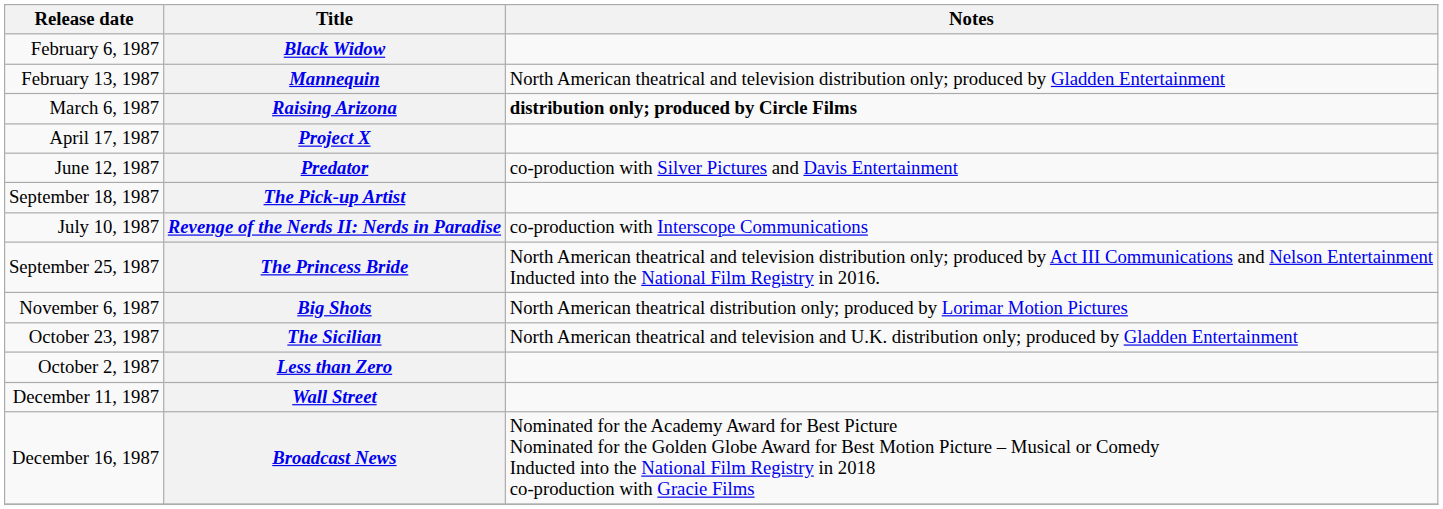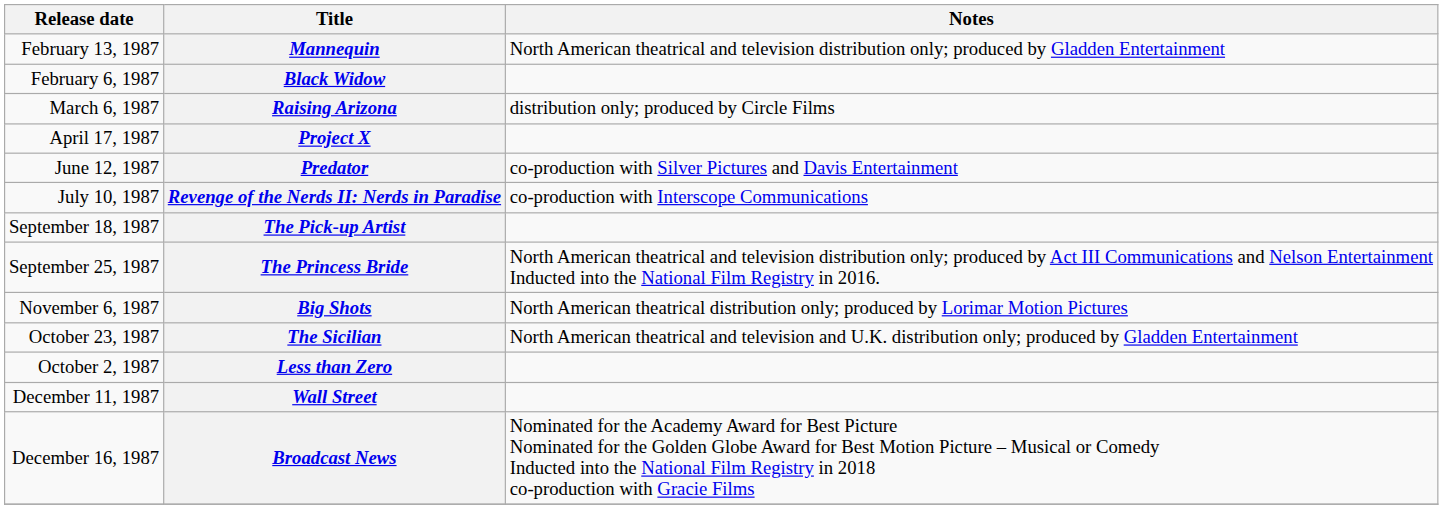 <table class="wikitable plainrowheaders sortable">
 <tr>
 <th scope="col">Release date</th>
 <th scope="col">Title</th>
 <th scope="col" class="unsortable">Notes</th>
 </tr>
 <tr>
+<td style="text-align:right;">February 13, 1987</td>
+<th scope="row"><em><a href='#'>Mannequin</a></em></th>
+<td>North American theatrical and television distribution only; produced by <a href='#'>Gladden Entertainment</a></td>
+</tr>
+<tr>
 <td style="text-align:right;">February 6, 1987</td>
 <th scope="row"><em><a href='#'>Black Widow</a></em></th>
 <td></td>
 </tr>
 <tr>
-<td style="text-align:right;">February 13, 1987</td>
-<th scope="row"><em><a href='#'>Mannequin</a></em></th>
-<td>North American theatrical and television distribution only; produced by <a href='#'>Gladden Entertainment</a></td>
-</tr>
-<tr>
 <td style="text-align:right;">March 6, 1987</td>
 <th scope="row"><em><a href='#'>Raising Arizona</a></em></th>
-<td><strong>distribution only; produced by Circle Films</strong></td>
+<td>distribution only; produced by Circle Films</td>
 </tr>
 <tr>
 <td style="text-align:right;">April 17, 1987</td>
 <th scope="row"><em><a href='#'>Project X</a></em></th>
 <td></td>
 </tr>
 <tr>
 <td style="text-align:right;">June 12, 1987</td>
 <th scope="row"><em><a href='#'>Predator</a></em></th>
 <td>co-production with <a href='#'>Silver Pictures</a> and <a href='#'>Davis Entertainment</a></td>
 </tr>
 <tr>
+<td style="text-align:right;">July 10, 1987</td>
+<th scope="row"><em><a href='#'>Revenge of the Nerds II: Nerds in Paradise</a></em></th>
+<td>co-production with <a href='#'>Interscope Communications</a></td>
+</tr>
+<tr>
 <td style="text-align:right;">September 18, 1987</td>
 <th scope="row"><em><a href='#'>The Pick-up Artist</a></em></th>
 <td></td>
-</tr>
-<tr>
-<td style="text-align:right;">July 10, 1987</td>
-<th scope="row"><em><a href='#'>Revenge of the Nerds II: Nerds in Paradise</a></em></th>
-<td>co-production with <a href='#'>Interscope Communications</a></td>
 </tr>
 <tr>
 <td style="text-align:right;">September 25, 1987</td>
 <th scope="row"><em><a href='#'>The Princess Bride</a></em></th>
 <td>North American theatrical and television distribution only; produced by <a href='#'>Act III Communications</a> and <a href='#'>Nelson Entertainment</a><br>Inducted into the <a href='#'>National Film Registry</a> in 2016.</td>
 </tr>
 <tr>
 <td style="text-align:right;">November 6, 1987</td>
 <th scope="row"><em><a href='#'>Big Shots</a></em></th>
 <td>North American theatrical distribution only; produced by <a href='#'>Lorimar Motion Pictures</a></td>
 </tr>
 <tr>
 <td style="text-align:right;">October 23, 1987</td>
 <th scope="row"><em><a href='#'>The Sicilian</a></em></th>
 <td>North American theatrical and television and U.K. distribution only; produced by <a href='#'>Gladden Entertainment</a></td>
 </tr>
 <tr>
 <td style="text-align:right;">October 2, 1987</td>
 <th scope="row"><em><a href='#'>Less than Zero</a></em></th>
 <td></td>
 </tr>
 <tr>
 <td style="text-align:right;">December 11, 1987</td>
 <th scope="row"><em><a href='#'>Wall Street</a></em></th>
 <td></td>
 </tr>
 <tr>
 <td style="text-align:right;">December 16, 1987</td>
 <th scope="row"><em><a href='#'>Broadcast News</a></em></th>
 <td>Nominated for the Academy Award for Best Picture<br>Nominated for the Golden Globe Award for Best Motion Picture – Musical or Comedy<br>Inducted into the <a href='#'>National Film Registry</a> in 2018<br>co-production with <a href='#'>Gracie Films</a></td>
 </tr>
 <tr>
 </tr>
 </table>
